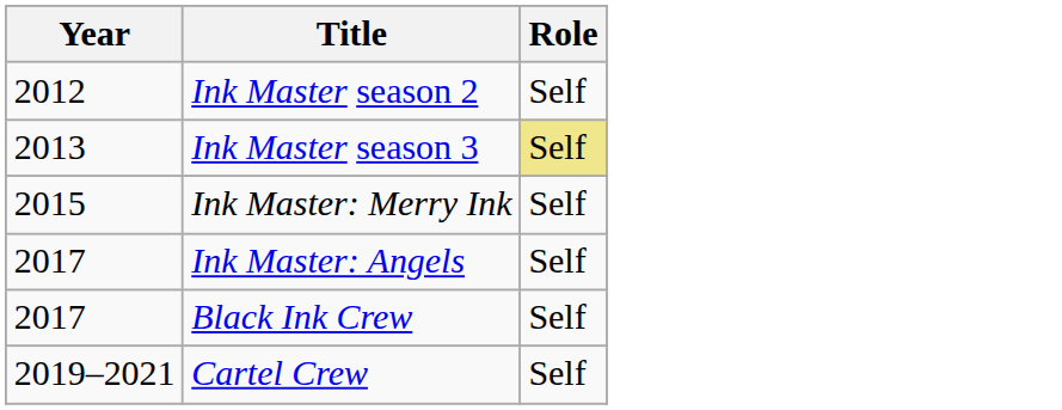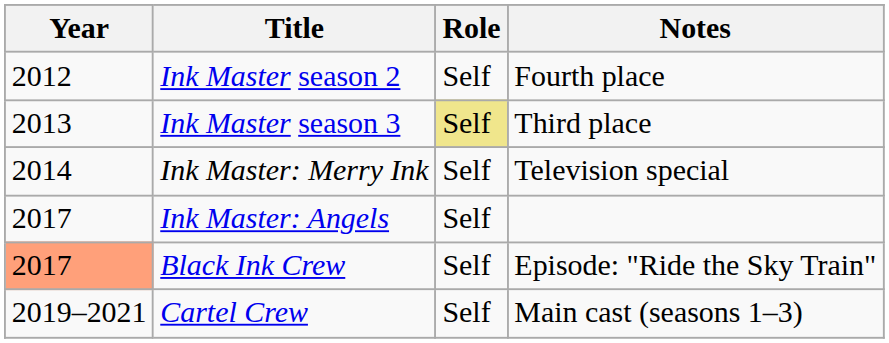 <table class="wikitable">
 <tr>
 <th>Year</th>
 <th>Title</th>
 <th>Role</th>
+<th>Notes</th>
 </tr>
 <tr>
 <td>2012</td>
 <td><em><a href='#'>Ink Master</a></em> <a href='#'>season 2</a></td>
 <td>Self</td>
+<td>Fourth place</td>
 </tr>
 <tr>
 <td>2013</td>
 <td><em><a href='#'>Ink Master</a></em> <a href='#'>season 3</a></td>
 <td style="background: khaki;">Self</td>
+<td>Third place</td>
 </tr>
 <tr>
-<td>2015</td>
+<td>2014</td>
 <td><em>Ink Master: Merry Ink</em></td>
 <td>Self</td>
+<td>Television special</td>
 </tr>
 <tr>
 <td>2017</td>
 <td><em><a href='#'>Ink Master: Angels</a></em></td>
 <td>Self</td>
+<td></td>
 </tr>
 <tr>
-<td>2017</td>
+<td style="background: lightsalmon;">2017</td>
 <td><em><a href='#'>Black Ink Crew</a></em></td>
 <td>Self</td>
+<td>Episode: "Ride the Sky Train"</td>
 </tr>
 <tr>
 <td>2019–2021</td>
 <td><em><a href='#'>Cartel Crew</a></em></td>
 <td>Self</td>
+<td>Main cast (seasons 1–3)</td>
 </tr>
 </table>
